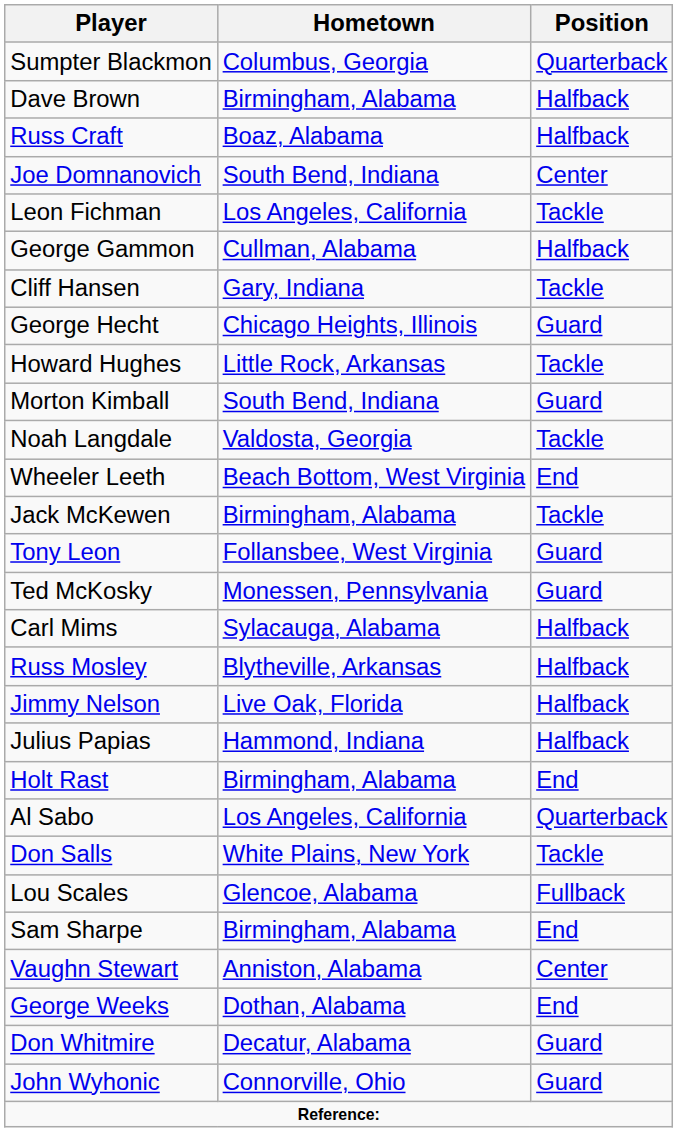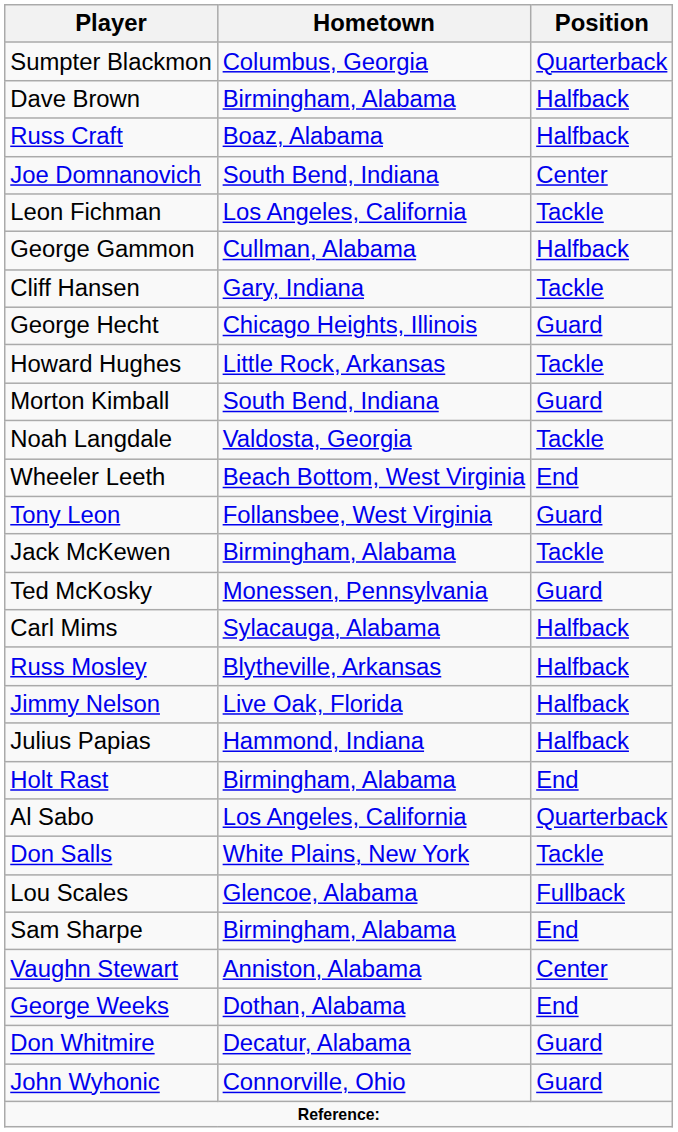 <table class="wikitable" border="1">
 <tr ;>
 <th>Player</th>
 <th>Hometown</th>
 <th>Position</th>
 </tr>
 <tr>
 <td>Sumpter Blackmon</td>
 <td><a href='#'>Columbus, Georgia</a></td>
 <td><a href='#'>Quarterback</a></td>
 </tr>
 <tr>
 <td>Dave Brown</td>
 <td><a href='#'>Birmingham, Alabama</a></td>
 <td><a href='#'>Halfback</a></td>
 </tr>
 <tr>
 <td><a href='#'>Russ Craft</a></td>
 <td><a href='#'>Boaz, Alabama</a></td>
 <td><a href='#'>Halfback</a></td>
 </tr>
 <tr>
 <td><a href='#'>Joe Domnanovich</a></td>
 <td><a href='#'>South Bend, Indiana</a></td>
 <td><a href='#'>Center</a></td>
 </tr>
 <tr>
 <td>Leon Fichman</td>
 <td><a href='#'>Los Angeles, California</a></td>
 <td><a href='#'>Tackle</a></td>
 </tr>
 <tr>
 <td>George Gammon</td>
 <td><a href='#'>Cullman, Alabama</a></td>
 <td><a href='#'>Halfback</a></td>
 </tr>
 <tr>
 <td>Cliff Hansen</td>
 <td><a href='#'>Gary, Indiana</a></td>
 <td><a href='#'>Tackle</a></td>
 </tr>
 <tr>
 <td>George Hecht</td>
 <td><a href='#'>Chicago Heights, Illinois</a></td>
 <td><a href='#'>Guard</a></td>
 </tr>
 <tr>
 <td>Howard Hughes</td>
 <td><a href='#'>Little Rock, Arkansas</a></td>
 <td><a href='#'>Tackle</a></td>
 </tr>
 <tr>
 <td>Morton Kimball</td>
 <td><a href='#'>South Bend, Indiana</a></td>
 <td><a href='#'>Guard</a></td>
 </tr>
 <tr>
 <td>Noah Langdale</td>
 <td><a href='#'>Valdosta, Georgia</a></td>
 <td><a href='#'>Tackle</a></td>
 </tr>
 <tr>
 <td>Wheeler Leeth</td>
 <td><a href='#'>Beach Bottom, West Virginia</a></td>
 <td><a href='#'>End</a></td>
 </tr>
 <tr>
+<td><a href='#'>Tony Leon</a></td>
+<td><a href='#'>Follansbee, West Virginia</a></td>
+<td><a href='#'>Guard</a></td>
+</tr>
+<tr>
 <td>Jack McKewen</td>
 <td><a href='#'>Birmingham, Alabama</a></td>
 <td><a href='#'>Tackle</a></td>
-</tr>
-<tr>
-<td><a href='#'>Tony Leon</a></td>
-<td><a href='#'>Follansbee, West Virginia</a></td>
-<td><a href='#'>Guard</a></td>
 </tr>
 <tr>
 <td>Ted McKosky</td>
 <td><a href='#'>Monessen, Pennsylvania</a></td>
 <td><a href='#'>Guard</a></td>
 </tr>
 <tr>
 <td>Carl Mims</td>
 <td><a href='#'>Sylacauga, Alabama</a></td>
 <td><a href='#'>Halfback</a></td>
 </tr>
 <tr>
 <td><a href='#'>Russ Mosley</a></td>
 <td><a href='#'>Blytheville, Arkansas</a></td>
 <td><a href='#'>Halfback</a></td>
 </tr>
 <tr>
 <td><a href='#'>Jimmy Nelson</a></td>
 <td><a href='#'>Live Oak, Florida</a></td>
 <td><a href='#'>Halfback</a></td>
 </tr>
 <tr>
 <td>Julius Papias</td>
 <td><a href='#'>Hammond, Indiana</a></td>
 <td><a href='#'>Halfback</a></td>
 </tr>
 <tr>
 <td><a href='#'>Holt Rast</a></td>
 <td><a href='#'>Birmingham, Alabama</a></td>
 <td><a href='#'>End</a></td>
 </tr>
 <tr>
 <td>Al Sabo</td>
 <td><a href='#'>Los Angeles, California</a></td>
 <td><a href='#'>Quarterback</a></td>
 </tr>
 <tr>
 <td><a href='#'>Don Salls</a></td>
 <td><a href='#'>White Plains, New York</a></td>
 <td><a href='#'>Tackle</a></td>
 </tr>
 <tr>
 <td>Lou Scales</td>
 <td><a href='#'>Glencoe, Alabama</a></td>
 <td><a href='#'>Fullback</a></td>
 </tr>
 <tr>
 <td>Sam Sharpe</td>
 <td><a href='#'>Birmingham, Alabama</a></td>
 <td><a href='#'>End</a></td>
 </tr>
 <tr>
 <td><a href='#'>Vaughn Stewart</a></td>
 <td><a href='#'>Anniston, Alabama</a></td>
 <td><a href='#'>Center</a></td>
 </tr>
 <tr>
 <td><a href='#'>George Weeks</a></td>
 <td><a href='#'>Dothan, Alabama</a></td>
 <td><a href='#'>End</a></td>
 </tr>
 <tr>
 <td><a href='#'>Don Whitmire</a></td>
 <td><a href='#'>Decatur, Alabama</a></td>
 <td><a href='#'>Guard</a></td>
 </tr>
 <tr>
 <td><a href='#'>John Wyhonic</a></td>
 <td><a href='#'>Connorville, Ohio</a></td>
 <td><a href='#'>Guard</a></td>
 </tr>
 <tr>
 <td colspan="3" style="font-size: 8pt" align="center"><strong>Reference:</strong></td>
 </tr>
 </table>
